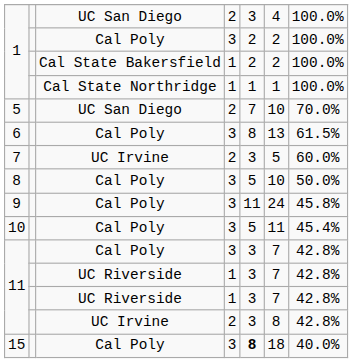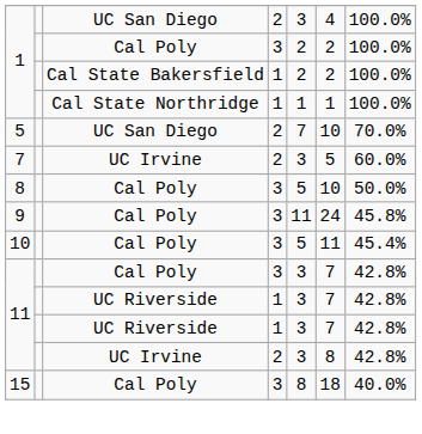 <table class="wikitable sortable" style="text-align:center">
 <tr>
 </tr>
 <tr>
 <td rowspan="4">1</td>
 <td></td>
 <td>UC San Diego</td>
 <td>2</td>
 <td>3</td>
 <td>4</td>
 <td>100.0%</td>
 </tr>
 <tr>
 <td></td>
 <td>Cal Poly</td>
 <td>3</td>
 <td>2</td>
 <td>2</td>
 <td>100.0%</td>
 </tr>
 <tr>
 <td></td>
 <td>Cal State Bakersfield</td>
 <td>1</td>
 <td>2</td>
 <td>2</td>
 <td>100.0%</td>
 </tr>
 <tr>
 <td></td>
 <td>Cal State Northridge</td>
 <td>1</td>
 <td>1</td>
 <td>1</td>
 <td>100.0%</td>
 </tr>
 <tr>
 <td>5</td>
 <td></td>
 <td>UC San Diego</td>
 <td>2</td>
 <td>7</td>
 <td>10</td>
 <td>70.0%</td>
-</tr>
-<tr>
-<td>6</td>
-<td></td>
-<td>Cal Poly</td>
-<td>3</td>
-<td>8</td>
-<td>13</td>
-<td>61.5%</td>
 </tr>
 <tr>
 <td>7</td>
 <td></td>
 <td>UC Irvine</td>
 <td>2</td>
 <td>3</td>
 <td>5</td>
 <td>60.0%</td>
 </tr>
 <tr>
 <td>8</td>
 <td></td>
 <td>Cal Poly</td>
 <td>3</td>
 <td>5</td>
 <td>10</td>
 <td>50.0%</td>
 </tr>
 <tr>
 <td>9</td>
 <td></td>
 <td>Cal Poly</td>
 <td>3</td>
 <td>11</td>
 <td>24</td>
 <td>45.8%</td>
 </tr>
 <tr>
 <td>10</td>
 <td></td>
 <td>Cal Poly</td>
 <td>3</td>
 <td>5</td>
 <td>11</td>
 <td>45.4%</td>
 </tr>
 <tr>
 <td rowspan="4">11</td>
 <td></td>
 <td>Cal Poly</td>
 <td>3</td>
 <td>3</td>
 <td>7</td>
 <td>42.8%</td>
 </tr>
 <tr>
 <td></td>
 <td>UC Riverside</td>
 <td>1</td>
 <td>3</td>
 <td>7</td>
 <td>42.8%</td>
 </tr>
 <tr>
 <td></td>
 <td>UC Riverside</td>
 <td>1</td>
 <td>3</td>
 <td>7</td>
 <td>42.8%</td>
 </tr>
 <tr>
 <td></td>
 <td>UC Irvine</td>
 <td>2</td>
 <td>3</td>
 <td>8</td>
 <td>42.8%</td>
 </tr>
 <tr>
 <td>15</td>
 <td></td>
 <td>Cal Poly</td>
 <td>3</td>
-<td><strong>8</strong></td>
+<td>8</td>
 <td>18</td>
 <td>40.0%</td>
 </tr>
 </table>
